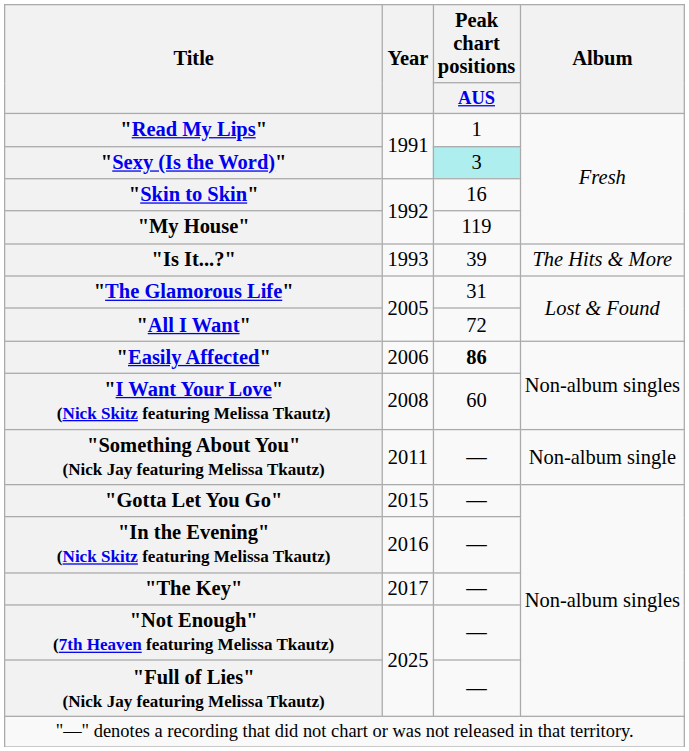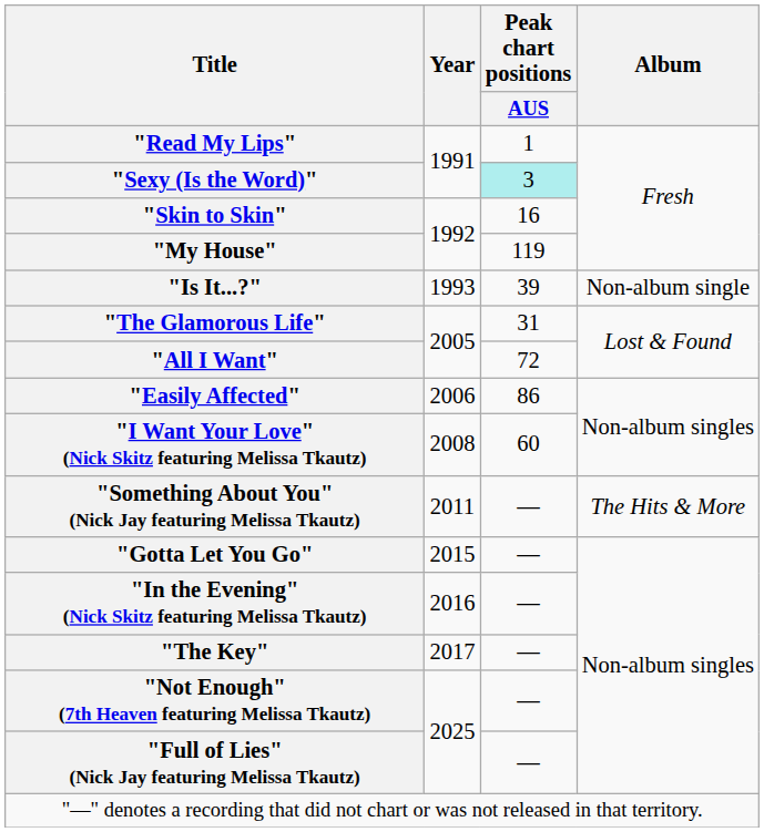 <table class="wikitable plainrowheaders" style="text-align:center;" border="1">
 <tr>
 <th scope="col" rowspan="2" style="width:18em;">Title</th>
 <th scope="col" rowspan="2">Year</th>
 <th scope="col" colspan="1">Peak chart positions</th>
 <th scope="col" rowspan="2">Album</th>
 </tr>
 <tr>
 <th scope="col" style="width:3em;font-size:90%;"><a href='#'>AUS</a><br></th>
 </tr>
 <tr>
 <th scope="row">"<a href='#'>Read My Lips</a>"</th>
 <td rowspan="2">1991</td>
 <td>1</td>
 <td rowspan="4"><em>Fresh</em></td>
 </tr>
 <tr>
 <th scope="row">"<a href='#'>Sexy (Is the Word)</a>"</th>
 <td style="background: paleturquoise;">3</td>
 </tr>
 <tr>
 <th scope="row">"<a href='#'>Skin to Skin</a>"</th>
 <td rowspan="2">1992</td>
 <td>16</td>
 </tr>
 <tr>
 <th scope="row">"My House"</th>
 <td>119</td>
 </tr>
 <tr>
 <th scope="row">"Is It...?"</th>
 <td>1993</td>
 <td>39</td>
-<td><em>The Hits & More</em></td>
+<td>Non-album single</td>
 </tr>
 <tr>
 <th scope="row">"<a href='#'>The Glamorous Life</a>"</th>
 <td rowspan="2">2005</td>
 <td>31</td>
 <td rowspan="2"><em>Lost & Found</em></td>
 </tr>
 <tr>
 <th scope="row">"<a href='#'>All I Want</a>"</th>
 <td>72</td>
 </tr>
 <tr>
 <th scope="row">"<a href='#'>Easily Affected</a>"</th>
 <td>2006</td>
-<td><strong>86</strong></td>
+<td>86</td>
 <td rowspan="2">Non-album singles</td>
 </tr>
 <tr>
 <th scope="row">"<a href='#'>I Want Your Love</a>" <br> <small>(<a href='#'>Nick Skitz</a> featuring Melissa Tkautz)</small></th>
 <td>2008</td>
 <td>60</td>
 </tr>
 <tr>
 <th scope="row">"Something About You" <br><small>(Nick Jay featuring Melissa Tkautz)</small></th>
 <td>2011</td>
 <td>—</td>
-<td>Non-album single</td>
+<td><em>The Hits & More</em></td>
 </tr>
 <tr>
 <th scope="row">"Gotta Let You Go"</th>
 <td>2015</td>
 <td>—</td>
 <td rowspan="5">Non-album singles</td>
 </tr>
 <tr>
 <th scope="row">"In the Evening" <br><small>(<a href='#'>Nick Skitz</a> featuring Melissa Tkautz)</small></th>
 <td>2016</td>
 <td>—</td>
 </tr>
 <tr>
 <th scope="row">"The Key"</th>
 <td>2017</td>
 <td>—</td>
 </tr>
 <tr>
 <th scope="row">"Not Enough" <br><small>(<a href='#'>7th Heaven</a> featuring Melissa Tkautz)</small></th>
 <td rowspan="2">2025</td>
 <td>—</td>
 </tr>
 <tr>
 <th scope="row">"Full of Lies" <br><small>(Nick Jay featuring Melissa Tkautz)</small></th>
 <td>—</td>
 </tr>
 <tr>
 <td colspan="4" style="font-size:90%">"—" denotes a recording that did not chart or was not released in that territory.</td>
 </tr>
 </table>
